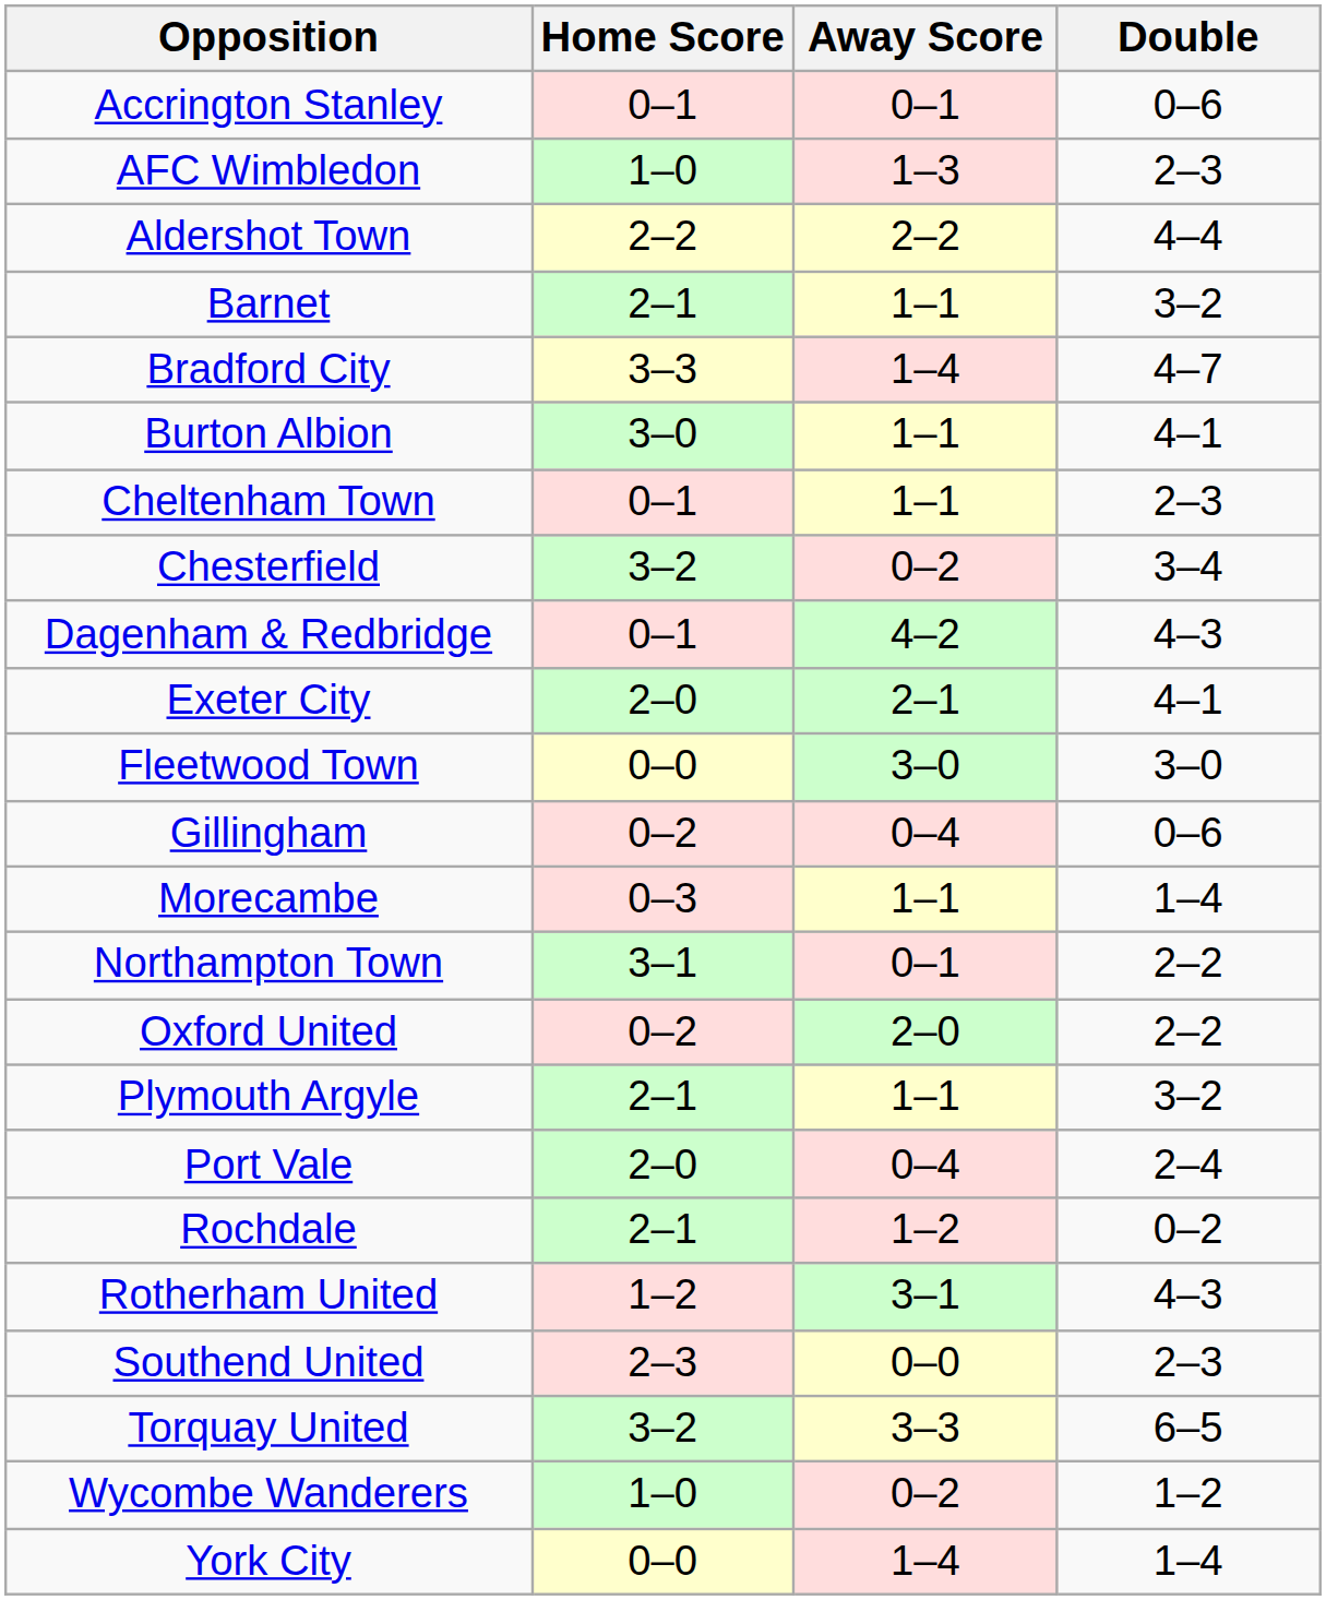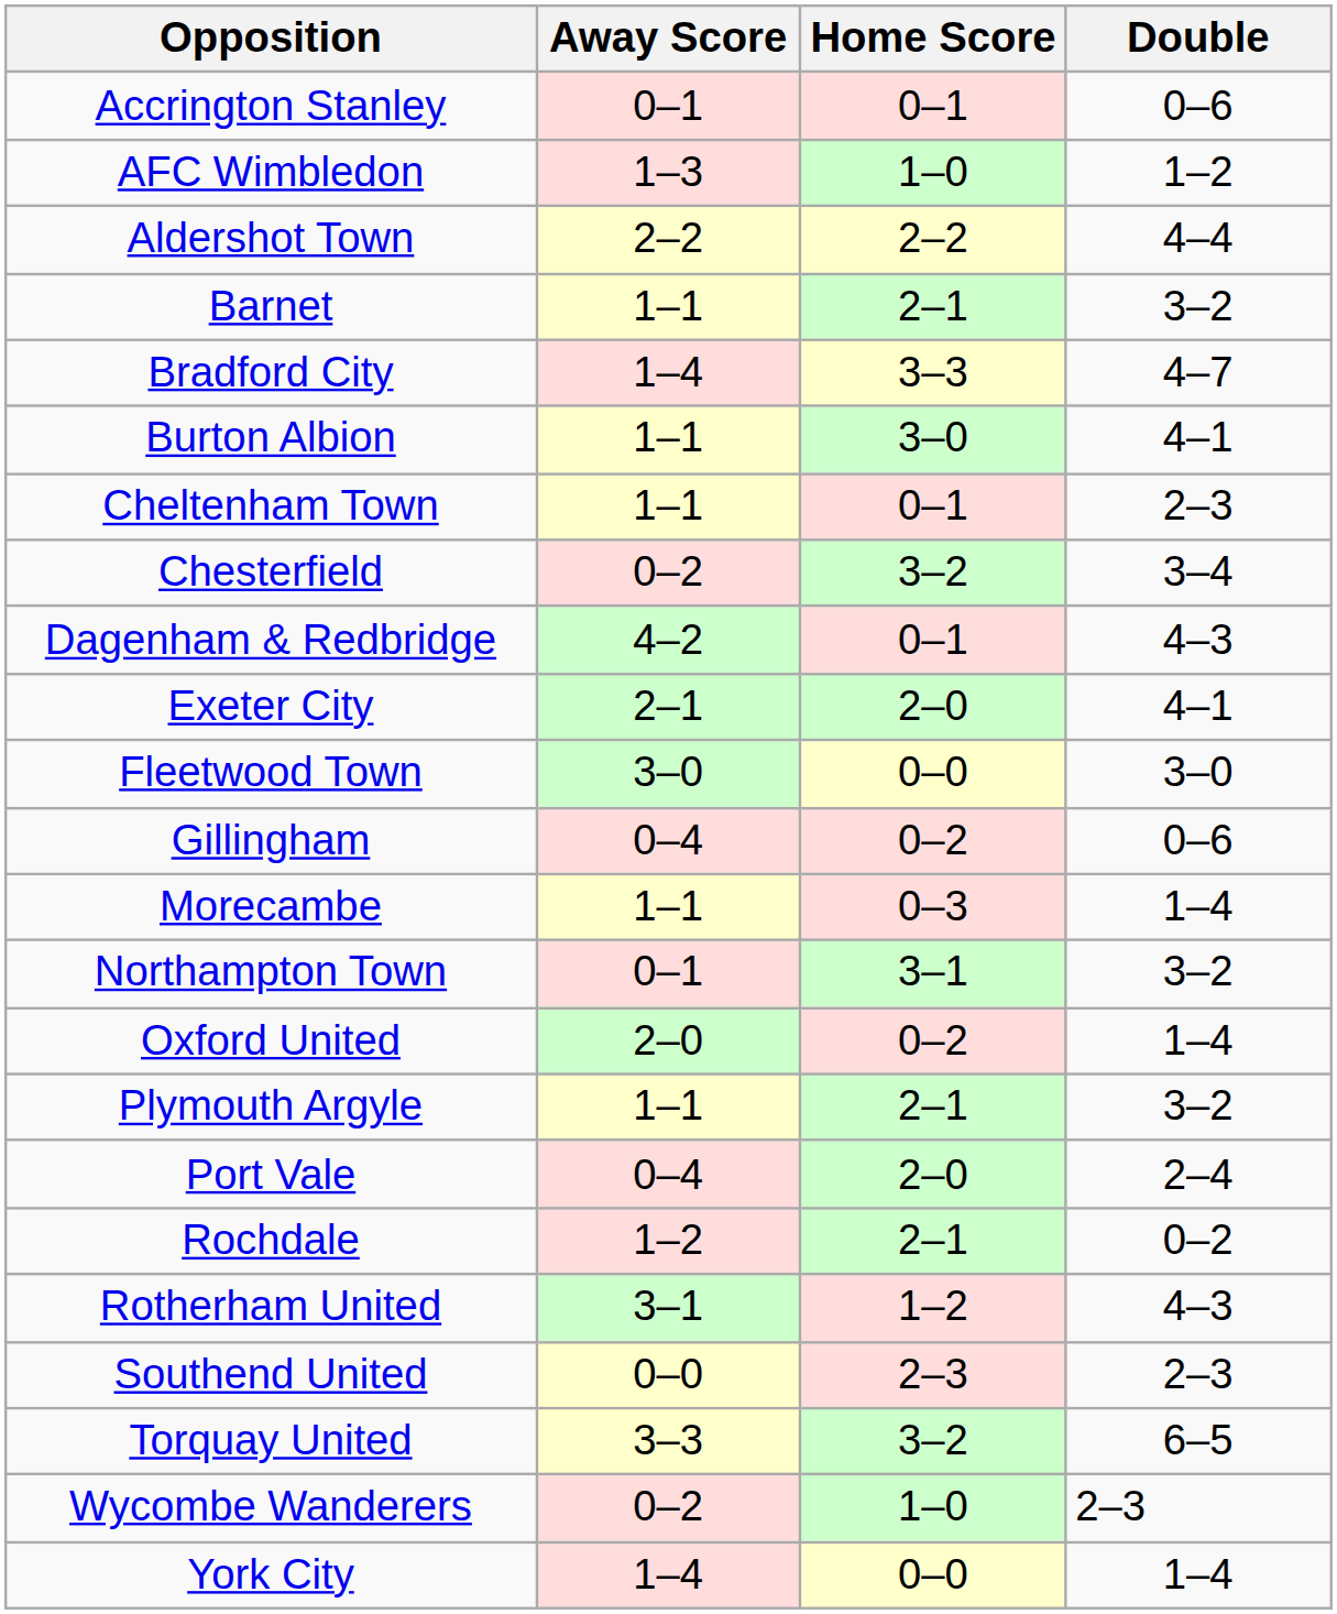 <table class="wikitable">
 <tr>
 <th width=40%>Opposition</th>
+<th width=20%>Away Score</th>
 <th width=20%>Home Score</th>
-<th width=20%>Away Score</th>
 <th width=20%>Double</th>
 </tr>
 <tr>
 <td style="text-align:center;"><a href='#'>Accrington Stanley</a></td>
 <td style="background:#fdd; text-align:center;">0–1</td>
 <td style="background:#fdd; text-align:center;">0–1</td>
 <td style="text-align:center;">0–6</td>
 </tr>
 <tr style="text-align:center;">
 <td><a href='#'>AFC Wimbledon</a></td>
+<td style="background:#fdd; ">1–3</td>
 <td style="background:#cfc;  ">1–0</td>
-<td style="background:#fdd; ">1–3</td>
-<td>2–3</td>
+<td style="text-align:center;">1–2</td>
 </tr>
 <tr>
 <td style="text-align:center;"><a href='#'>Aldershot Town</a></td>
 <td style="background:#ffc; text-align:center;">2–2</td>
 <td style="background:#ffc; text-align:center;">2–2</td>
 <td style="text-align:center;">4–4</td>
 </tr>
 <tr>
 <td style="text-align:center;"><a href='#'>Barnet</a></td>
+<td style="background:#ffc; text-align:center;">1–1</td>
 <td style="background:#cfc; text-align:center;">2–1</td>
-<td style="background:#ffc; text-align:center;">1–1</td>
 <td style="text-align:center;">3–2</td>
 </tr>
 <tr>
 <td style="text-align:center;"><a href='#'>Bradford City</a></td>
+<td style="background:#fdd; text-align:center;">1–4</td>
 <td style="background:#ffc; text-align:center;">3–3</td>
-<td style="background:#fdd; text-align:center;">1–4</td>
 <td style="text-align:center;">4–7</td>
 </tr>
 <tr>
 <td style="text-align:center;"><a href='#'>Burton Albion</a></td>
+<td style="background:#ffc; text-align:center;">1–1</td>
 <td style="background:#cfc; text-align:center;">3–0</td>
-<td style="background:#ffc; text-align:center;">1–1</td>
 <td style="text-align:center;">4–1</td>
 </tr>
 <tr>
 <td style="text-align:center;"><a href='#'>Cheltenham Town</a></td>
+<td style="background:#ffc; text-align:center;">1–1</td>
 <td style="background:#fdd; text-align:center;">0–1</td>
-<td style="background:#ffc; text-align:center;">1–1</td>
 <td style="text-align:center;">2–3</td>
 </tr>
 <tr>
 <td style="text-align:center;"><a href='#'>Chesterfield</a></td>
+<td style="background:#fdd; text-align:center;">0–2</td>
 <td style="background:#cfc; text-align:center;">3–2</td>
-<td style="background:#fdd; text-align:center;">0–2</td>
 <td style="text-align:center;">3–4</td>
 </tr>
 <tr>
 <td style="text-align:center;"><a href='#'>Dagenham & Redbridge</a></td>
+<td style="background:#cfc; text-align:center;">4–2</td>
 <td style="background:#fdd; text-align:center;">0–1</td>
-<td style="background:#cfc; text-align:center;">4–2</td>
 <td style="text-align:center;">4–3</td>
 </tr>
 <tr>
 <td style="text-align:center;"><a href='#'>Exeter City</a></td>
+<td style="background:#cfc; text-align:center;">2–1</td>
 <td style="background:#cfc; text-align:center;">2–0</td>
-<td style="background:#cfc; text-align:center;">2–1</td>
 <td style="text-align:center;">4–1</td>
 </tr>
 <tr>
 <td style="text-align:center;"><a href='#'>Fleetwood Town</a></td>
+<td style="background:#cfc; text-align:center;">3–0</td>
 <td style="background:#ffc; text-align:center;">0–0</td>
-<td style="background:#cfc; text-align:center;">3–0</td>
 <td style="text-align:center;">3–0</td>
 </tr>
 <tr>
 <td style="text-align:center;"><a href='#'>Gillingham</a></td>
+<td style="background:#fdd; text-align:center;">0–4</td>
 <td style="background:#fdd; text-align:center;">0–2</td>
-<td style="background:#fdd; text-align:center;">0–4</td>
 <td style="text-align:center;">0–6</td>
 </tr>
 <tr>
 <td style="text-align:center;"><a href='#'>Morecambe</a></td>
+<td style="background:#ffc; text-align:center;">1–1</td>
 <td style="background:#fdd; text-align:center;">0–3</td>
-<td style="background:#ffc; text-align:center;">1–1</td>
 <td style="text-align:center;">1–4</td>
 </tr>
 <tr>
 <td style="text-align:center;"><a href='#'>Northampton Town</a></td>
+<td style="background:#fdd; text-align:center;">0–1</td>
 <td style="background:#cfc; text-align:center;">3–1</td>
-<td style="background:#fdd; text-align:center;">0–1</td>
-<td style="text-align:center;">2–2</td>
+<td style="text-align:center;">3–2</td>
 </tr>
 <tr>
 <td style="text-align:center;"><a href='#'>Oxford United</a></td>
+<td style="background:#cfc; text-align:center;">2–0</td>
 <td style="background:#fdd; text-align:center;">0–2</td>
-<td style="background:#cfc; text-align:center;">2–0</td>
-<td style="text-align:center;">2–2</td>
+<td style="text-align:center;">1–4</td>
 </tr>
 <tr>
 <td style="text-align:center;"><a href='#'>Plymouth Argyle</a></td>
+<td style="background:#ffc; text-align:center;">1–1</td>
 <td style="background:#cfc; text-align:center;">2–1</td>
-<td style="background:#ffc; text-align:center;">1–1</td>
 <td style="text-align:center;">3–2</td>
 </tr>
 <tr>
 <td style="text-align:center;"><a href='#'>Port Vale</a></td>
+<td style="background:#fdd; text-align:center;">0–4</td>
 <td style="background:#cfc; text-align:center;">2–0</td>
-<td style="background:#fdd; text-align:center;">0–4</td>
 <td style="text-align:center;">2–4</td>
 </tr>
 <tr>
 <td style="text-align:center;"><a href='#'>Rochdale</a></td>
+<td style="background:#fdd; text-align:center;">1–2</td>
 <td style="background:#cfc; text-align:center;">2–1</td>
-<td style="background:#fdd; text-align:center;">1–2</td>
 <td style="text-align:center;">0–2</td>
 </tr>
 <tr>
 <td style="text-align:center;"><a href='#'>Rotherham United</a></td>
+<td style="background:#cfc; text-align:center;">3–1</td>
 <td style="background:#fdd; text-align:center;">1–2</td>
-<td style="background:#cfc; text-align:center;">3–1</td>
 <td style="text-align:center;">4–3</td>
 </tr>
 <tr>
 <td style="text-align:center;"><a href='#'>Southend United</a></td>
+<td style="background:#ffc; text-align:center;">0–0</td>
 <td style="background:#fdd; text-align:center;">2–3</td>
-<td style="background:#ffc; text-align:center;">0–0</td>
 <td style="text-align:center;">2–3</td>
 </tr>
 <tr>
 <td style="text-align:center;"><a href='#'>Torquay United</a></td>
+<td style="background:#ffc; text-align:center;">3–3</td>
 <td style="background:#cfc; text-align:center;">3–2</td>
-<td style="background:#ffc; text-align:center;">3–3</td>
 <td style="text-align:center;">6–5</td>
 </tr>
 <tr>
 <td style="text-align:center;"><a href='#'>Wycombe Wanderers</a></td>
+<td style="background:#fdd; text-align:center;">0–2</td>
 <td style="background:#cfc; text-align:center;">1–0</td>
-<td style="background:#fdd; text-align:center;">0–2</td>
-<td style="text-align:center;">1–2</td>
+<td>2–3</td>
 </tr>
 <tr>
 <td style="text-align:center;"><a href='#'>York City</a></td>
+<td style="background:#fdd; text-align:center;">1–4</td>
 <td style="background:#ffc; text-align:center;">0–0</td>
-<td style="background:#fdd; text-align:center;">1–4</td>
 <td style="text-align:center;">1–4</td>
 </tr>
 </table>
